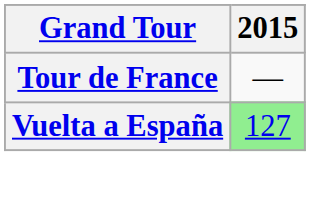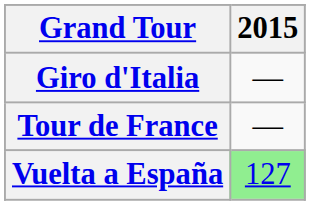 <table class="wikitable plainrowheaders">
 <tr>
 <th scope="col"><a href='#'>Grand Tour</a></th>
 <th scope="col">2015</th>
+</tr>
+<tr style="text-align:center;">
+<th scope="row"> <a href='#'>Giro d'Italia</a></th>
+<td>—</td>
 </tr>
 <tr style="text-align:center;">
 <th scope="row"> <a href='#'>Tour de France</a></th>
 <td>—</td>
 </tr>
 <tr style="text-align:center;">
 <th scope="row"> <a href='#'>Vuelta a España</a></th>
 <td style="background: lightgreen;"><a href='#'>127</a></td>
 </tr>
 </table>
